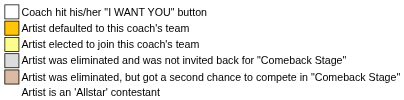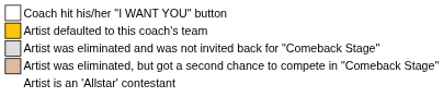 <table class="toccolours" style="font-size: 90%; white-space: nowrap;">
 <tr>
 <td style="background-color:white; border: 1px solid black;"> <strong></strong> </td>
 <td>Coach hit his/her "I WANT YOU" button</td>
 </tr>
 <tr>
 <td style="background-color:#FFC40C; border: 1px solid black">    </td>
 <td>Artist defaulted to this coach's team</td>
-</tr>
-<tr>
-<td style="background-color:#fdfc8f; border: 1px solid black;">    </td>
-<td style="padding-right: 8px">Artist elected to join this coach's team</td>
 </tr>
 <tr>
 <td style="background-color:#DCDCDC; border: 1px solid black">    </td>
 <td>Artist was eliminated and was not invited back for "Comeback Stage"</td>
 </tr>
 <tr>
 <td style="background-color:#dbbba4; border: 1px solid black">    </td>
 <td>Artist was eliminated, but got a second chance to compete in "Comeback Stage"</td>
 </tr>
 <tr>
 <td></td>
 <td>Artist is an 'Allstar' contestant</td>
 </tr>
 </table>
